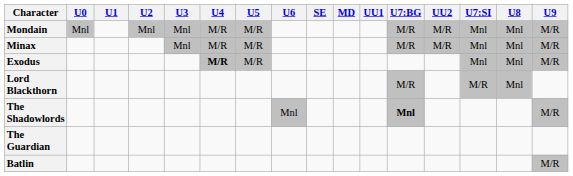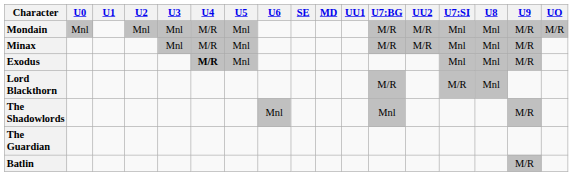 <table class="wikitable" style="text-align: center;">
 <tr>
 <th>Character</th>
 <th style="width:35px"><a href='#'>U0</a></th>
 <th style="width:50px"><a href='#'>U1</a></th>
 <th style="width:50px"><a href='#'>U2</a></th>
 <th style="width:50px"><a href='#'>U3</a></th>
 <th style="width:50px"><a href='#'>U4</a></th>
 <th style="width:50px"><a href='#'>U5</a></th>
 <th style="width:50px"><a href='#'>U6</a></th>
 <th style="width:35px"><a href='#'>SE</a></th>
 <th style="width:35px"><a href='#'>MD</a></th>
 <th style="width:35px"><a href='#'>UU1</a></th>
 <th style="width:50px"><a href='#'>U7:BG</a></th>
 <th style="width:50px"><a href='#'>UU2</a></th>
 <th style="width:50px"><a href='#'>U7:SI</a></th>
 <th style="width:50px"><a href='#'>U8</a></th>
 <th style="width:50px"><a href='#'>U9</a></th>
+<th style="width:35px"><a href='#'>UO</a></th>
 </tr>
 <tr>
 <th style="text-align: left;">Mondain</th>
 <td style="background: #C0C0C0">Mnl</td>
 <td></td>
 <td style="background: #C0C0C0">Mnl</td>
 <td style="background: #C0C0C0">Mnl</td>
 <td style="background: #C0C0C0">M/R</td>
-<td style="background: #C0C0C0">M/R</td>
+<td style="background: #C0C0C0">Mnl</td>
 <td></td>
 <td></td>
 <td></td>
 <td></td>
 <td style="background: #C0C0C0">M/R</td>
 <td style="background: #C0C0C0">M/R</td>
 <td style="background: #C0C0C0">Mnl</td>
 <td style="background: #C0C0C0">Mnl</td>
 <td style="background: #C0C0C0">M/R</td>
+<td style="background: #C0C0C0">M/R</td>
 </tr>
 <tr>
 <th style="text-align: left;">Minax</th>
 <td></td>
 <td></td>
 <td></td>
 <td style="background: #C0C0C0">Mnl</td>
 <td style="background: #C0C0C0">M/R</td>
-<td style="background: #C0C0C0">M/R</td>
+<td style="background: #C0C0C0">Mnl</td>
 <td></td>
 <td></td>
 <td></td>
 <td></td>
 <td style="background: #C0C0C0">M/R</td>
 <td style="background: #C0C0C0">M/R</td>
 <td style="background: #C0C0C0">Mnl</td>
 <td style="background: #C0C0C0">Mnl</td>
 <td style="background: #C0C0C0">M/R</td>
+<td></td>
 </tr>
 <tr>
 <th style="text-align: left;">Exodus</th>
 <td></td>
 <td></td>
 <td></td>
 <td></td>
 <td style="background: #C0C0C0"><strong>M/R</strong></td>
-<td style="background: #C0C0C0">M/R</td>
+<td style="background: #C0C0C0">Mnl</td>
 <td></td>
 <td></td>
 <td></td>
 <td></td>
 <td></td>
 <td></td>
 <td style="background: #C0C0C0">Mnl</td>
 <td style="background: #C0C0C0">Mnl</td>
 <td style="background: #C0C0C0">M/R</td>
+<td></td>
 </tr>
 <tr>
 <th style="text-align: left;">Lord Blackthorn</th>
 <td></td>
 <td></td>
 <td></td>
 <td></td>
 <td></td>
 <td></td>
 <td></td>
 <td></td>
 <td></td>
 <td></td>
 <td style="background: #C0C0C0">M/R</td>
 <td></td>
 <td style="background: #C0C0C0">M/R</td>
 <td style="background: #C0C0C0">Mnl</td>
 <td></td>
+<td></td>
 </tr>
 <tr>
 <th style="text-align: left;">The Shadowlords</th>
 <td></td>
 <td></td>
 <td></td>
 <td></td>
 <td></td>
 <td></td>
 <td style="background: #C0C0C0">Mnl</td>
 <td></td>
 <td></td>
 <td></td>
-<td style="background: #C0C0C0"><strong>Mnl</strong></td>
+<td style="background: #C0C0C0">Mnl</td>
 <td></td>
 <td></td>
 <td></td>
 <td style="background: #C0C0C0">M/R</td>
+<td></td>
 </tr>
 <tr>
 <th style="text-align: left;">The Guardian</th>
+<td></td>
 <td></td>
 <td></td>
 <td></td>
 <td></td>
 <td></td>
 <td></td>
 <td></td>
 <td></td>
 <td></td>
 <td></td>
 <td></td>
 <td></td>
 <td></td>
 <td></td>
 <td></td>
 </tr>
 <tr>
 <th style="text-align: left;">Batlin</th>
 <td></td>
 <td></td>
 <td></td>
 <td></td>
 <td></td>
 <td></td>
 <td></td>
 <td></td>
 <td></td>
 <td></td>
 <td></td>
 <td></td>
 <td></td>
 <td></td>
 <td style="background: #C0C0C0">M/R</td>
+<td></td>
 </tr>
 </table>
